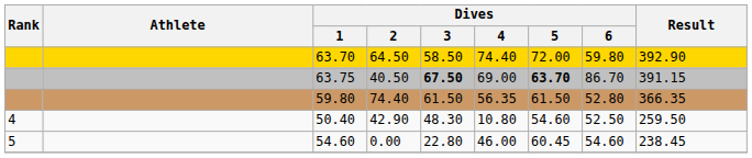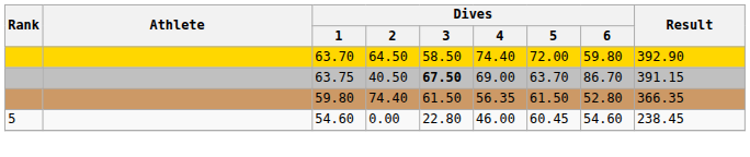 <table class="wikitable" style="font-size:95%" style="width:35em;" style="text-align:center">
 <tr>
 <th rowspan=2>Rank</th>
 <th rowspan=2 width=250>Athlete</th>
 <th colspan=6 width=300>Dives</th>
 <th rowspan=2 width=100>Result</th>
 </tr>
 <tr>
 <th>1</th>
 <th>2</th>
 <th>3</th>
 <th>4</th>
 <th>5</th>
 <th>6</th>
 </tr>
 <tr bgcolor=gold>
 <td></td>
 <td align=left></td>
 <td>63.70</td>
 <td>64.50</td>
 <td>58.50</td>
 <td>74.40</td>
 <td>72.00</td>
 <td>59.80</td>
 <td>392.90</td>
 </tr>
 <tr bgcolor=silver>
 <td></td>
 <td align=left></td>
 <td>63.75</td>
 <td>40.50</td>
 <td><strong>67.50</strong></td>
 <td>69.00</td>
-<td><strong>63.70</strong></td>
+<td>63.70</td>
 <td>86.70</td>
 <td>391.15</td>
 </tr>
 <tr bgcolor=cc9966>
 <td></td>
 <td align=left></td>
 <td>59.80</td>
 <td>74.40</td>
 <td>61.50</td>
 <td>56.35</td>
 <td>61.50</td>
 <td>52.80</td>
 <td>366.35</td>
 </tr>
 <tr>
-<td>4</td>
-<td align=left></td>
-<td>50.40</td>
-<td>42.90</td>
-<td>48.30</td>
-<td>10.80</td>
-<td>54.60</td>
-<td>52.50</td>
-<td>259.50</td>
-</tr>
-<tr>
 <td>5</td>
 <td align=left></td>
 <td>54.60</td>
 <td>0.00</td>
 <td>22.80</td>
 <td>46.00</td>
 <td>60.45</td>
 <td>54.60</td>
 <td>238.45</td>
 </tr>
 <tr>
 </tr>
 </table>
